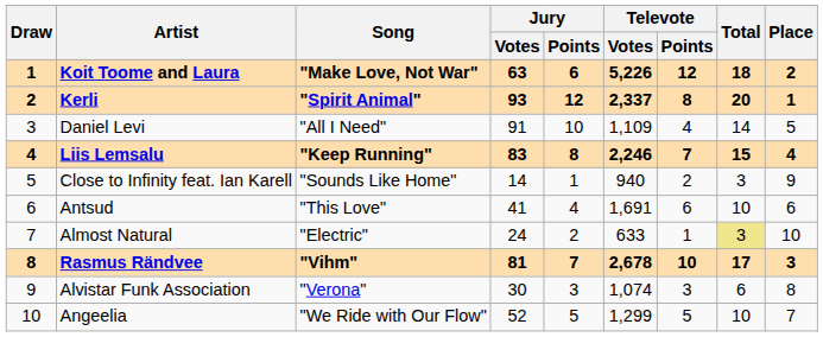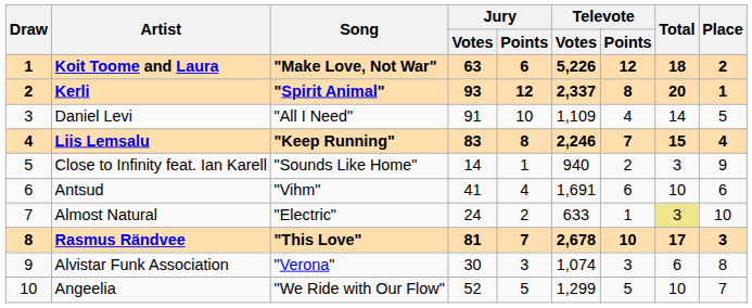 <table class="sortable wikitable" style="margin: 1em auto 1em auto; text-align:center;">
 <tr>
 <th rowspan="2">Draw</th>
 <th rowspan="2">Artist</th>
 <th rowspan="2">Song</th>
 <th colspan="2">Jury</th>
 <th colspan="2">Televote</th>
 <th rowspan="2">Total</th>
 <th rowspan="2">Place</th>
 </tr>
 <tr>
 <th>Votes</th>
 <th>Points</th>
 <th>Votes</th>
 <th>Points</th>
 </tr>
 <tr style="font-weight:bold; background:navajowhite;">
 <td>1</td>
 <td align="left"><a href='#'>Koit Toome</a> and <a href='#'>Laura</a></td>
 <td align="left">"Make Love, Not War"</td>
 <td>63</td>
 <td>6</td>
 <td>5,226</td>
 <td>12</td>
 <td>18</td>
 <td>2</td>
 </tr>
 <tr style="font-weight:bold; background:navajowhite;">
 <td>2</td>
 <td align="left"><a href='#'>Kerli</a></td>
 <td align="left">"<a href='#'>Spirit Animal</a>"</td>
 <td>93</td>
 <td>12</td>
 <td>2,337</td>
 <td>8</td>
 <td>20</td>
 <td>1</td>
 </tr>
 <tr>
 <td>3</td>
 <td align="left">Daniel Levi</td>
 <td align="left">"All I Need"</td>
 <td>91</td>
 <td>10</td>
 <td>1,109</td>
 <td>4</td>
 <td>14</td>
 <td>5</td>
 </tr>
 <tr style="font-weight:bold; background:navajowhite;">
 <td>4</td>
 <td align="left"><a href='#'>Liis Lemsalu</a></td>
 <td align="left">"Keep Running"</td>
 <td>83</td>
 <td>8</td>
 <td>2,246</td>
 <td>7</td>
 <td>15</td>
 <td>4</td>
 </tr>
 <tr>
 <td>5</td>
 <td align="left">Close to Infinity feat. Ian Karell</td>
 <td align="left">"Sounds Like Home"</td>
 <td>14</td>
 <td>1</td>
 <td>940</td>
 <td>2</td>
 <td>3</td>
 <td>9</td>
 </tr>
 <tr>
 <td>6</td>
 <td align="left">Antsud</td>
-<td align="left">"This Love"</td>
+<td align="left">"Vihm"</td>
 <td>41</td>
 <td>4</td>
 <td>1,691</td>
 <td>6</td>
 <td>10</td>
 <td>6</td>
 </tr>
 <tr>
 <td>7</td>
 <td align="left">Almost Natural</td>
 <td align="left">"Electric"</td>
 <td>24</td>
 <td>2</td>
 <td>633</td>
 <td>1</td>
 <td style="background: khaki;">3</td>
 <td>10</td>
 </tr>
 <tr style="font-weight:bold; background:navajowhite;">
 <td>8</td>
 <td align="left"><a href='#'>Rasmus Rändvee</a></td>
-<td align="left">"Vihm"</td>
+<td align="left">"This Love"</td>
 <td>81</td>
 <td>7</td>
 <td>2,678</td>
 <td>10</td>
 <td>17</td>
 <td>3</td>
 </tr>
 <tr>
 <td>9</td>
 <td align="left">Alvistar Funk Association</td>
 <td align="left">"<a href='#'>Verona</a>"</td>
 <td>30</td>
 <td>3</td>
 <td>1,074</td>
 <td>3</td>
 <td>6</td>
 <td>8</td>
 </tr>
 <tr>
 <td>10</td>
 <td align="left">Angeelia</td>
 <td align="left">"We Ride with Our Flow"</td>
 <td>52</td>
 <td>5</td>
 <td>1,299</td>
 <td>5</td>
 <td>10</td>
 <td>7</td>
 </tr>
 </table>
